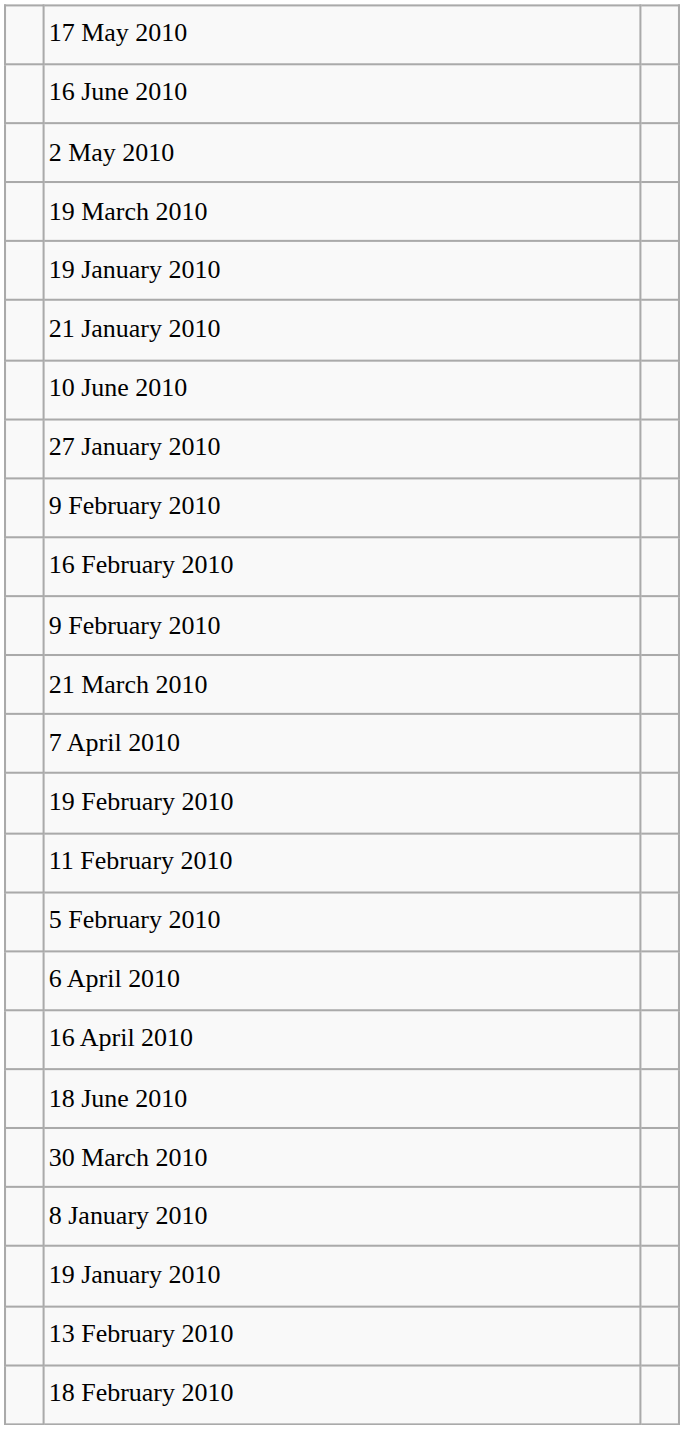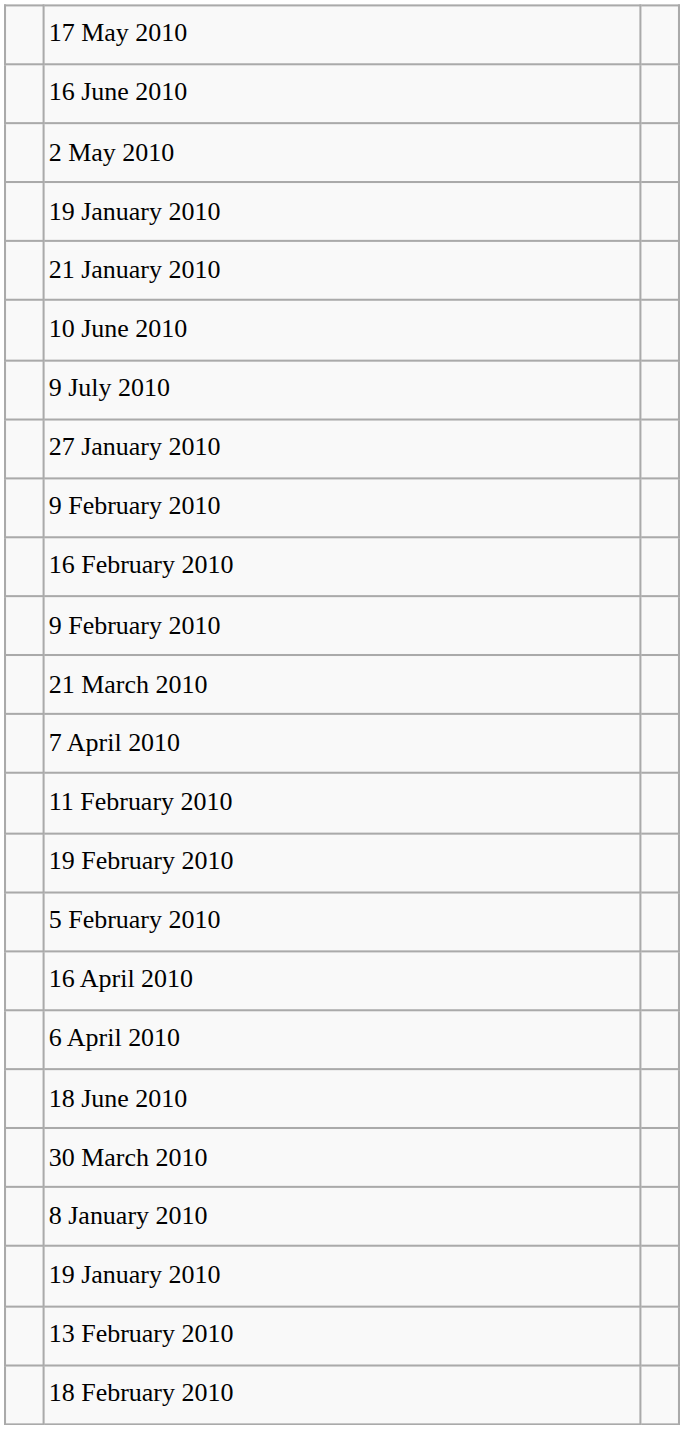 <table class="wikitable" style="font-size: 80%; float: left; width: 26em; margin-right: 1em; height: 700px">
 <tr>
 <td></td>
 <td>17 May 2010</td>
 <td></td>
 </tr>
 <tr>
 <td></td>
 <td>16 June 2010</td>
 <td></td>
 </tr>
 <tr>
 <td></td>
 <td>2 May 2010</td>
 <td></td>
 </tr>
 <tr>
 <td></td>
-<td>19 March 2010</td>
-<td></td>
-</tr>
-<tr>
-<td></td>
 <td>19 January 2010</td>
 <td></td>
 </tr>
 <tr>
 <td></td>
 <td>21 January 2010</td>
 <td></td>
 </tr>
 <tr>
 <td></td>
 <td>10 June 2010</td>
+<td></td>
+</tr>
+<tr>
+<td></td>
+<td>9 July 2010</td>
 <td></td>
 </tr>
 <tr>
 <td></td>
 <td>27 January 2010</td>
 <td></td>
 </tr>
 <tr>
 <td></td>
 <td>9 February 2010</td>
 <td></td>
 </tr>
 <tr>
 <td></td>
 <td>16 February 2010</td>
 <td></td>
 </tr>
 <tr>
 <td></td>
 <td>9 February 2010</td>
 <td></td>
 </tr>
 <tr>
 <td></td>
 <td>21 March 2010</td>
 <td></td>
 </tr>
 <tr>
 <td></td>
 <td>7 April 2010</td>
 <td></td>
 </tr>
 <tr>
 <td></td>
-<td>19 February 2010</td>
+<td>11 February 2010</td>
 <td></td>
 </tr>
 <tr>
 <td></td>
-<td>11 February 2010</td>
+<td>19 February 2010</td>
 <td></td>
 </tr>
 <tr>
 <td></td>
 <td>5 February 2010</td>
 <td></td>
 </tr>
 <tr>
 <td></td>
-<td>6 April 2010</td>
+<td>16 April 2010</td>
 <td></td>
 </tr>
 <tr>
 <td></td>
-<td>16 April 2010</td>
+<td>6 April 2010</td>
 <td></td>
 </tr>
 <tr>
 <td></td>
 <td>18 June 2010</td>
 <td></td>
 </tr>
 <tr>
 <td></td>
 <td>30 March 2010</td>
 <td></td>
 </tr>
 <tr>
 <td></td>
 <td>8 January 2010</td>
 <td></td>
 </tr>
 <tr>
 <td></td>
 <td>19 January 2010</td>
 <td></td>
 </tr>
 <tr>
 <td></td>
 <td>13 February 2010</td>
 <td></td>
 </tr>
 <tr>
 <td></td>
 <td>18 February 2010</td>
 <td></td>
 </tr>
 </table>
